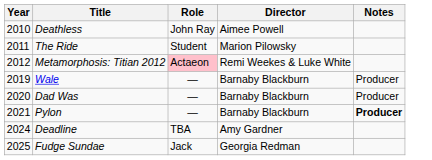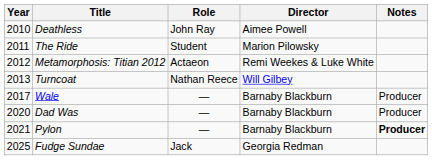 <table class="wikitable sortable">
 <tr>
 <th>Year</th>
 <th>Title</th>
 <th>Role</th>
 <th>Director</th>
 <th>Notes</th>
 </tr>
 <tr>
 <td>2010</td>
 <td><em>Deathless</em></td>
 <td>John Ray</td>
 <td>Aimee Powell</td>
 <td></td>
 </tr>
 <tr>
 <td>2011</td>
 <td><em>The Ride</em></td>
 <td>Student</td>
 <td>Marion Pilowsky</td>
 <td></td>
 </tr>
 <tr>
 <td>2012</td>
 <td><em>Metamorphosis: Titian 2012</em></td>
-<td style="background: pink;">Actaeon</td>
+<td>Actaeon</td>
 <td>Remi Weekes & Luke White</td>
 <td></td>
 </tr>
 <tr>
-<td>2019</td>
+<td>2013</td>
+<td><em>Turncoat</em></td>
+<td>Nathan Reece</td>
+<td><a href='#'>Will Gilbey</a></td>
+<td></td>
+</tr>
+<tr>
+<td>2017</td>
 <td><em><a href='#'>Wale</a></em></td>
 <td align="center">—</td>
 <td>Barnaby Blackburn</td>
 <td>Producer</td>
 </tr>
 <tr>
 <td>2020</td>
 <td><em>Dad Was</em></td>
 <td align="center">—</td>
 <td>Barnaby Blackburn</td>
 <td>Producer</td>
 </tr>
 <tr>
 <td>2021</td>
 <td><em>Pylon</em></td>
 <td align="center">—</td>
 <td>Barnaby Blackburn</td>
 <td><strong>Producer</strong></td>
 </tr>
 <tr>
-<td>2024</td>
-<td><em>Deadline</em></td>
-<td>TBA</td>
-<td>Amy Gardner</td>
-<td></td>
-</tr>
-<tr>
 <td>2025</td>
 <td><em>Fudge Sundae</em></td>
 <td>Jack</td>
 <td>Georgia Redman</td>
 <td></td>
 </tr>
 </table>
